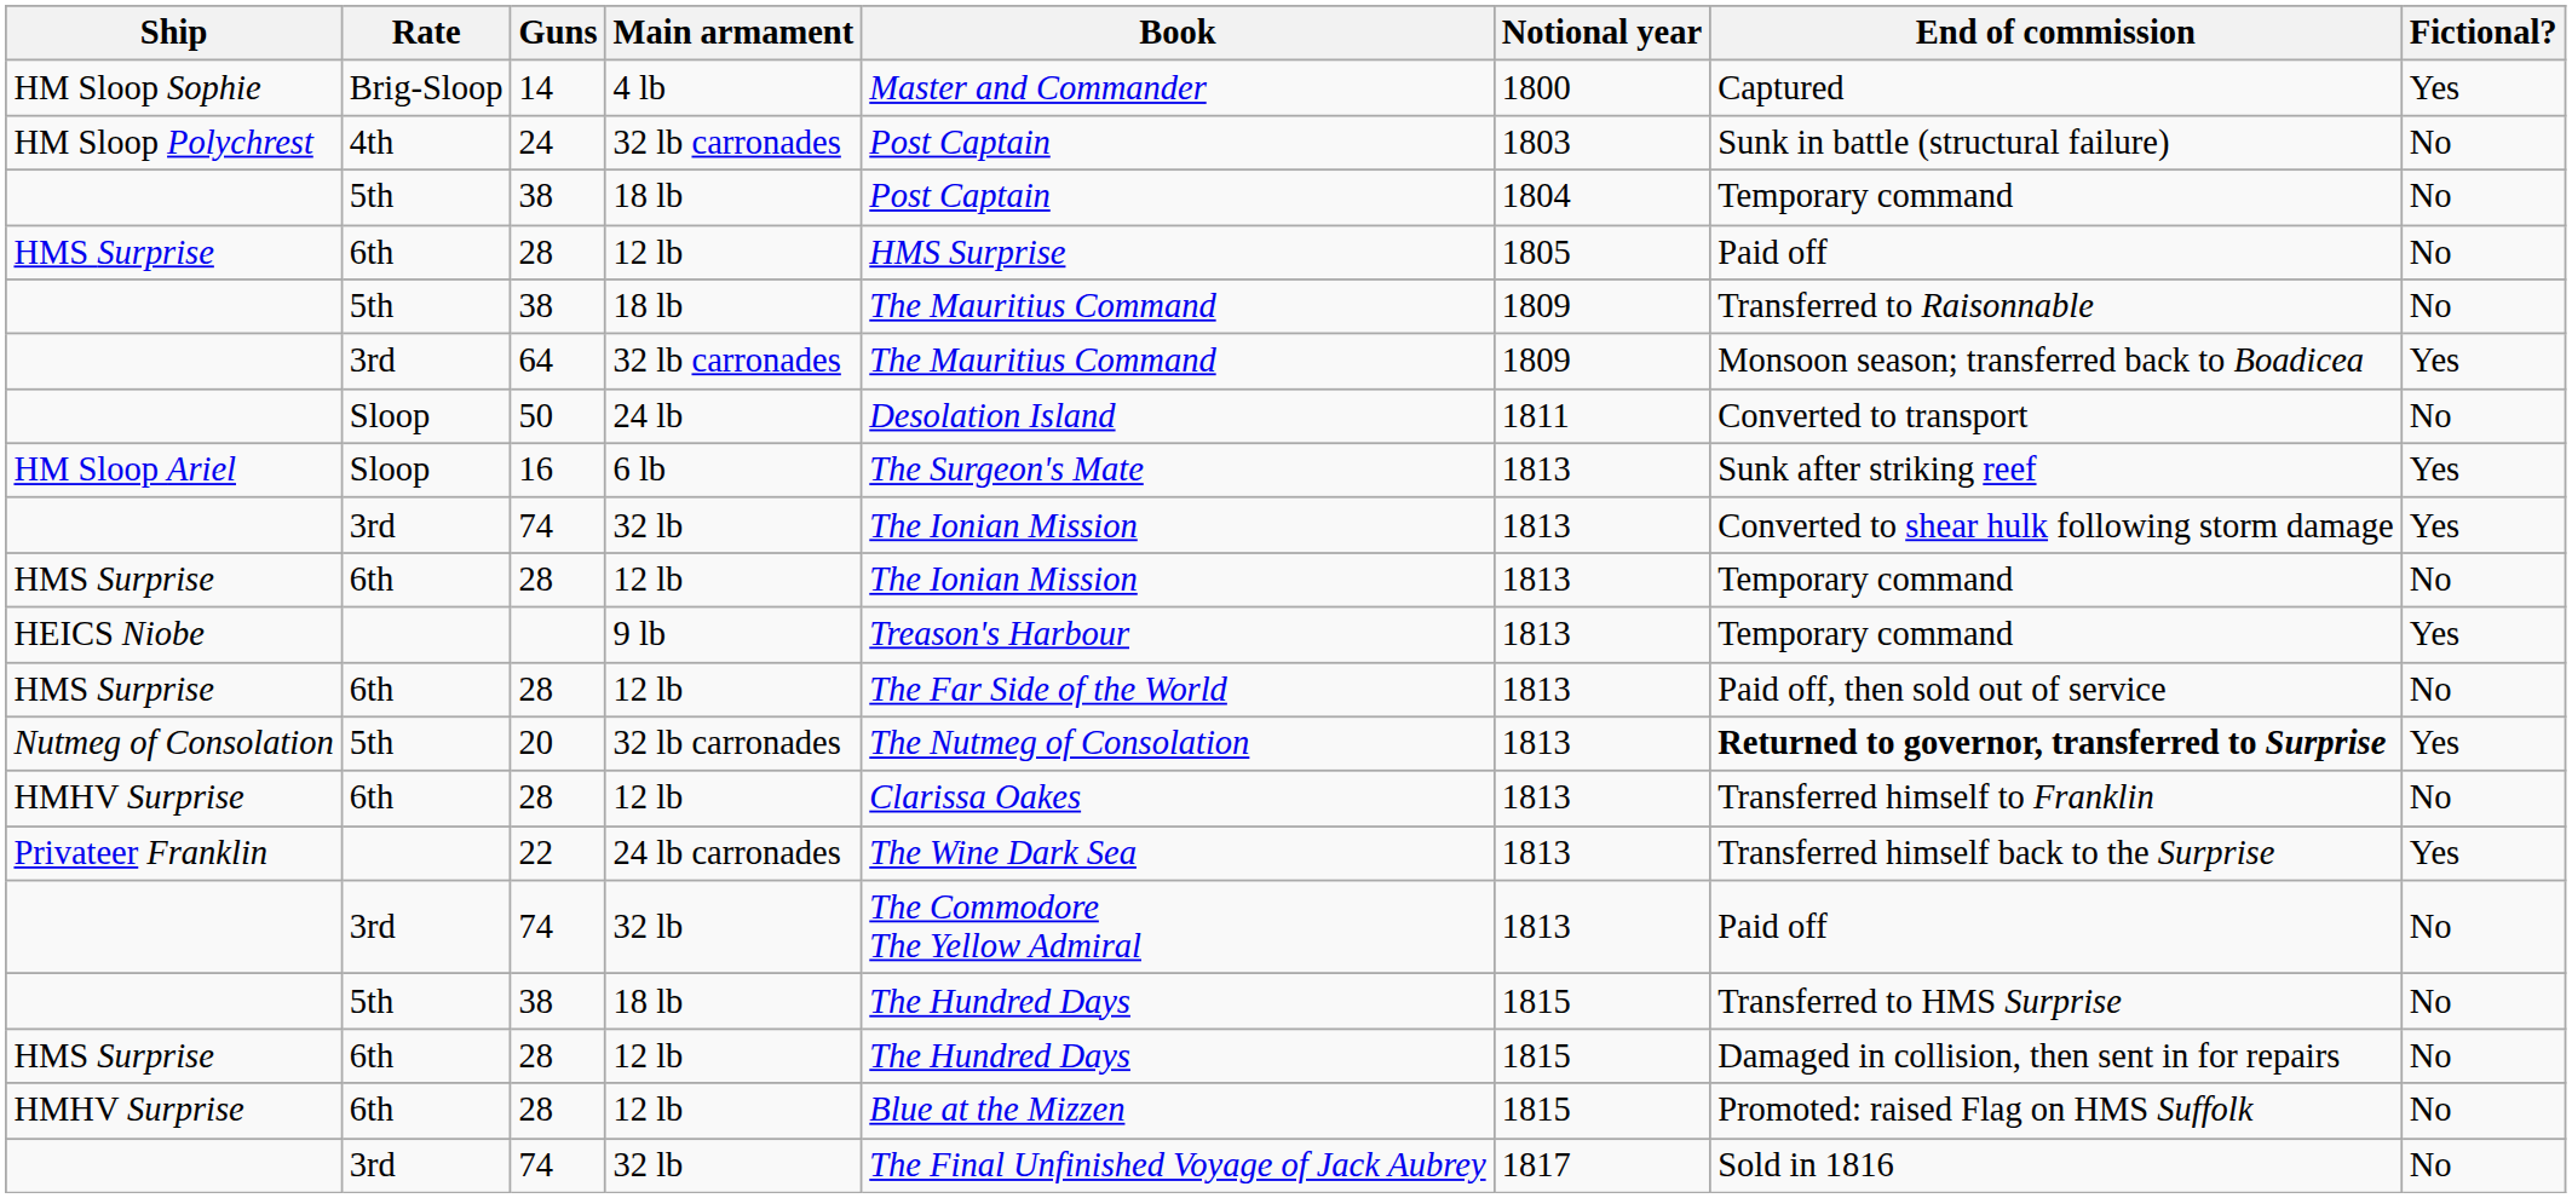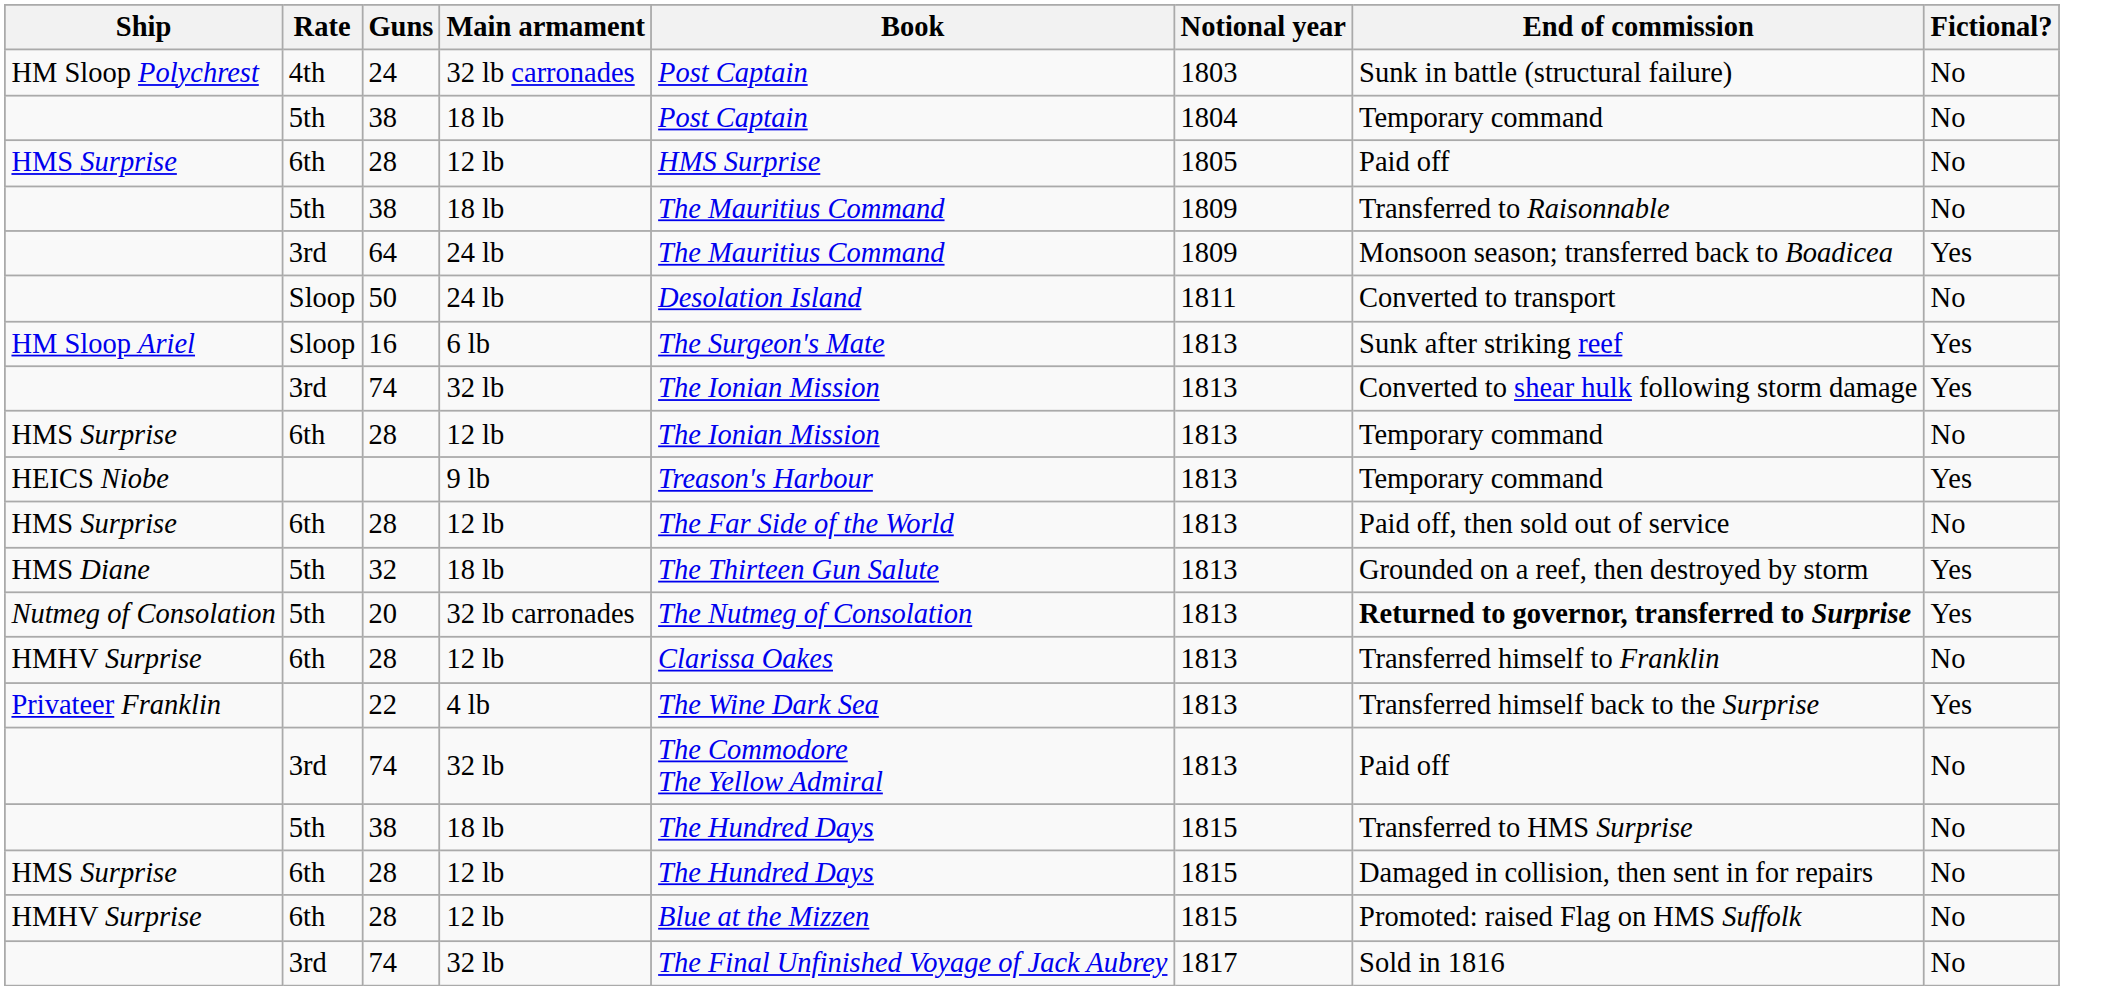 <table class="wikitable">
 <tr>
 <th>Ship</th>
 <th>Rate</th>
 <th>Guns</th>
 <th>Main armament</th>
 <th>Book</th>
 <th>Notional year</th>
 <th>End of commission</th>
 <th>Fictional?</th>
-</tr>
-<tr>
-<td>HM Sloop <em>Sophie</em></td>
-<td>Brig-Sloop</td>
-<td>14</td>
-<td>4 lb</td>
-<td><em><a href='#'>Master and Commander</a></em></td>
-<td>1800</td>
-<td>Captured</td>
-<td>Yes</td>
 </tr>
 <tr>
 <td>HM Sloop <em><a href='#'>Polychrest</a></em></td>
 <td>4th</td>
 <td>24</td>
 <td>32 lb <a href='#'>carronades</a></td>
 <td><em> <a href='#'>Post Captain</a></em></td>
 <td>1803</td>
 <td>Sunk in battle (structural failure)</td>
 <td>No</td>
 </tr>
 <tr>
 <td></td>
 <td>5th</td>
 <td>38</td>
 <td>18 lb</td>
 <td><em><a href='#'>Post Captain</a></em></td>
 <td>1804</td>
 <td>Temporary command</td>
 <td>No</td>
 </tr>
 <tr>
 <td><a href='#'>HMS <em>Surprise</em></a></td>
 <td>6th</td>
 <td>28</td>
 <td>12 lb</td>
 <td><em><a href='#'>HMS Surprise</a></em></td>
 <td>1805</td>
 <td>Paid off</td>
 <td>No</td>
 </tr>
 <tr>
 <td></td>
 <td>5th</td>
 <td>38</td>
 <td>18 lb</td>
 <td><em><a href='#'>The Mauritius Command</a></em></td>
 <td>1809</td>
 <td>Transferred to <em>Raisonnable</em></td>
 <td>No</td>
 </tr>
 <tr>
 <td></td>
 <td>3rd</td>
 <td>64</td>
-<td>32 lb <a href='#'>carronades</a></td>
+<td>24 lb</td>
 <td><em><a href='#'>The Mauritius Command</a></em></td>
 <td>1809</td>
 <td>Monsoon season; transferred back to <em>Boadicea</em></td>
 <td>Yes</td>
 </tr>
 <tr>
 <td></td>
 <td>Sloop</td>
 <td>50</td>
 <td>24 lb</td>
 <td><em><a href='#'>Desolation Island</a></em></td>
 <td>1811</td>
 <td>Converted to transport</td>
 <td>No</td>
 </tr>
 <tr>
 <td><a href='#'>HM Sloop <em>Ariel</em></a></td>
 <td>Sloop</td>
 <td>16</td>
 <td>6 lb</td>
 <td><em><a href='#'>The Surgeon's Mate</a></em></td>
 <td>1813</td>
 <td>Sunk after striking <a href='#'>reef</a></td>
 <td>Yes</td>
 </tr>
 <tr>
 <td></td>
 <td>3rd</td>
 <td>74</td>
 <td>32 lb</td>
 <td><em><a href='#'>The Ionian Mission</a></em></td>
 <td>1813</td>
 <td>Converted to <a href='#'>shear hulk</a> following storm damage</td>
 <td>Yes</td>
 </tr>
 <tr>
 <td>HMS <em>Surprise</em></td>
 <td>6th</td>
 <td>28</td>
 <td>12 lb</td>
 <td><em><a href='#'>The Ionian Mission</a></em></td>
 <td>1813</td>
 <td>Temporary command</td>
 <td>No</td>
 </tr>
 <tr>
 <td>HEICS <em>Niobe</em></td>
 <td></td>
 <td></td>
 <td>9 lb</td>
 <td><em><a href='#'>Treason's Harbour</a></em></td>
 <td>1813</td>
 <td>Temporary command</td>
 <td>Yes</td>
 </tr>
 <tr>
 <td>HMS <em>Surprise</em></td>
 <td>6th</td>
 <td>28</td>
 <td>12 lb</td>
 <td><em><a href='#'>The Far Side of the World</a></em></td>
 <td>1813</td>
 <td>Paid off, then sold out of service</td>
 <td>No</td>
 </tr>
 <tr>
+<td>HMS <em>Diane</em></td>
+<td>5th</td>
+<td>32</td>
+<td>18 lb</td>
+<td><em><a href='#'>The Thirteen Gun Salute</a></em></td>
+<td>1813</td>
+<td>Grounded on a reef, then destroyed by storm</td>
+<td>Yes</td>
+</tr>
+<tr>
 <td><em>Nutmeg of Consolation</em></td>
 <td>5th</td>
 <td>20</td>
 <td>32 lb carronades</td>
 <td><em><a href='#'>The Nutmeg of Consolation</a></em></td>
 <td>1813</td>
 <td><strong>Returned to governor, transferred to <em>Surprise</em></strong></td>
 <td>Yes</td>
 </tr>
 <tr>
 <td>HMHV <em>Surprise</em></td>
 <td>6th</td>
 <td>28</td>
 <td>12 lb</td>
 <td><em><a href='#'>Clarissa Oakes</a></em></td>
 <td>1813</td>
 <td>Transferred himself to <em>Franklin</em></td>
 <td>No</td>
 </tr>
 <tr>
 <td><a href='#'>Privateer</a> <em>Franklin</em></td>
 <td></td>
 <td>22</td>
-<td>24 lb carronades</td>
+<td>4 lb</td>
 <td><em><a href='#'>The Wine Dark Sea</a></em></td>
 <td>1813</td>
 <td>Transferred himself back to the <em>Surprise</em></td>
 <td>Yes</td>
 </tr>
 <tr>
 <td></td>
 <td>3rd</td>
 <td>74</td>
 <td>32 lb</td>
 <td><em><a href='#'>The Commodore</a></em><br> <em><a href='#'>The Yellow Admiral</a></em></td>
 <td>1813</td>
 <td>Paid off</td>
 <td>No</td>
 </tr>
 <tr>
 <td></td>
 <td>5th</td>
 <td>38</td>
 <td>18 lb</td>
 <td><em><a href='#'>The Hundred Days</a></em></td>
 <td>1815</td>
 <td>Transferred to HMS <em>Surprise</em></td>
 <td>No</td>
 </tr>
 <tr>
 <td>HMS <em>Surprise</em></td>
 <td>6th</td>
 <td>28</td>
 <td>12 lb</td>
 <td><em><a href='#'>The Hundred Days</a></em></td>
 <td>1815</td>
 <td>Damaged in collision, then sent in for repairs</td>
 <td>No</td>
 </tr>
 <tr>
 <td>HMHV <em>Surprise</em></td>
 <td>6th</td>
 <td>28</td>
 <td>12 lb</td>
 <td><em><a href='#'>Blue at the Mizzen</a></em></td>
 <td>1815</td>
 <td>Promoted: raised Flag on HMS <em>Suffolk</em></td>
 <td>No</td>
 </tr>
 <tr>
 <td></td>
 <td>3rd</td>
 <td>74</td>
 <td>32 lb</td>
 <td><em><a href='#'>The Final Unfinished Voyage of Jack Aubrey</a></em></td>
 <td>1817</td>
 <td>Sold in 1816</td>
 <td>No</td>
 </tr>
 </table>
